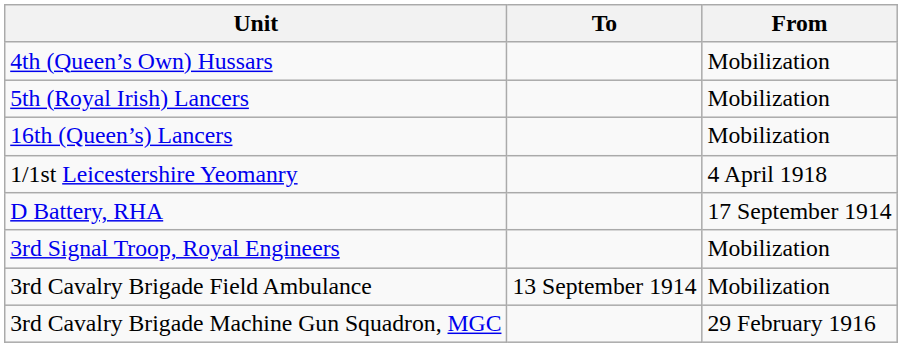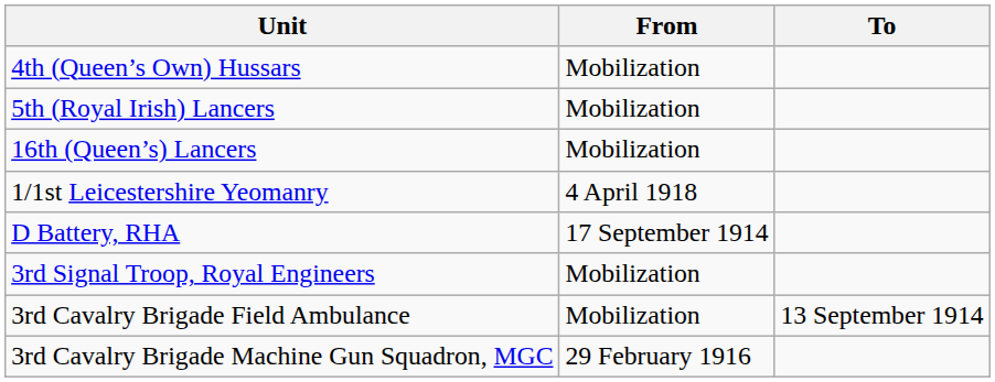 <table class="wikitable">
 <tr>
 <th>Unit</th>
+<th>From</th>
 <th>To</th>
-<th>From</th>
 </tr>
 <tr>
 <td><a href='#'>4th (Queen’s Own) Hussars</a></td>
+<td>Mobilization</td>
 <td></td>
-<td>Mobilization</td>
 </tr>
 <tr>
 <td><a href='#'>5th (Royal Irish) Lancers</a></td>
+<td>Mobilization</td>
 <td></td>
-<td>Mobilization</td>
 </tr>
 <tr>
 <td><a href='#'>16th (Queen’s) Lancers</a></td>
+<td>Mobilization</td>
 <td></td>
-<td>Mobilization</td>
 </tr>
 <tr>
 <td>1/1st <a href='#'>Leicestershire Yeomanry</a></td>
+<td>4 April 1918</td>
 <td></td>
-<td>4 April 1918</td>
 </tr>
 <tr>
 <td><a href='#'>D Battery, RHA</a></td>
+<td>17 September 1914</td>
 <td></td>
-<td>17 September 1914</td>
 </tr>
 <tr>
 <td><a href='#'>3rd Signal Troop, Royal Engineers</a></td>
+<td>Mobilization</td>
 <td></td>
-<td>Mobilization</td>
 </tr>
 <tr>
 <td>3rd Cavalry Brigade Field Ambulance</td>
+<td>Mobilization</td>
 <td>13 September 1914</td>
-<td>Mobilization</td>
 </tr>
 <tr>
 <td>3rd Cavalry Brigade Machine Gun Squadron, <a href='#'>MGC</a></td>
+<td>29 February 1916</td>
 <td></td>
-<td>29 February 1916</td>
 </tr>
 </table>
